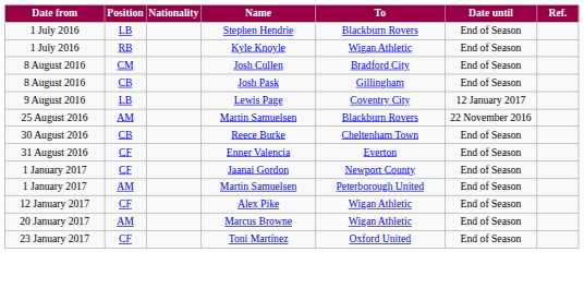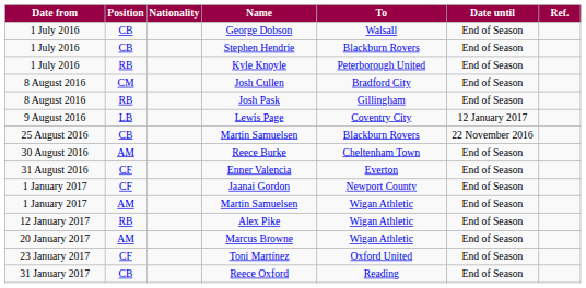 <table class="wikitable" style="text-align:center; font-size:90%; ">
 <tr>
 <th style="background:#970045; color:#fff; width:130px;">Date from</th>
 <th style="background:#970045; color:#fff; width:50px;">Position</th>
 <th style="background:#970045; color:#fff; width:50px;">Nationality</th>
 <th style="background:#970045; color:#fff; width:150px;">Name</th>
 <th style="background:#970045; color:#fff; width:170px;">To</th>
 <th style="background:#970045; color:#fff; width:120px;">Date until</th>
 <th style="background:#970045; color:#fff; width:50px;">Ref.</th>
 </tr>
 <tr>
 <td>1 July 2016</td>
-<td><a href='#'>LB</a></td>
+<td><a href='#'>CB</a></td>
+<td></td>
+<td><a href='#'>George Dobson</a></td>
+<td><a href='#'>Walsall</a></td>
+<td>End of Season</td>
+<td></td>
+</tr>
+<tr>
+<td>1 July 2016</td>
+<td><a href='#'>CB</a></td>
 <td></td>
 <td><a href='#'>Stephen Hendrie</a></td>
 <td><a href='#'>Blackburn Rovers</a></td>
 <td>End of Season</td>
 <td></td>
 </tr>
 <tr>
 <td>1 July 2016</td>
 <td><a href='#'>RB</a></td>
 <td></td>
 <td><a href='#'>Kyle Knoyle</a></td>
-<td><a href='#'>Wigan Athletic</a></td>
+<td><a href='#'>Peterborough United</a></td>
 <td>End of Season</td>
 <td></td>
 </tr>
 <tr>
 <td>8 August 2016</td>
 <td><a href='#'>CM</a></td>
 <td></td>
 <td><a href='#'>Josh Cullen</a></td>
 <td><a href='#'>Bradford City</a></td>
 <td>End of Season</td>
 <td></td>
 </tr>
 <tr>
 <td>8 August 2016</td>
-<td><a href='#'>CB</a></td>
+<td><a href='#'>RB</a></td>
 <td></td>
 <td><a href='#'>Josh Pask</a></td>
 <td><a href='#'>Gillingham</a></td>
 <td>End of Season</td>
 <td></td>
 </tr>
 <tr>
 <td>9 August 2016</td>
 <td><a href='#'>LB</a></td>
 <td></td>
 <td><a href='#'>Lewis Page</a></td>
 <td><a href='#'>Coventry City</a></td>
 <td>12 January 2017</td>
 <td></td>
 </tr>
 <tr>
 <td>25 August 2016</td>
-<td><a href='#'>AM</a></td>
+<td><a href='#'>CB</a></td>
 <td></td>
 <td><a href='#'>Martin Samuelsen</a></td>
 <td><a href='#'>Blackburn Rovers</a></td>
 <td>22 November 2016</td>
 <td></td>
 </tr>
 <tr>
 <td>30 August 2016</td>
-<td><a href='#'>CB</a></td>
+<td><a href='#'>AM</a></td>
 <td></td>
 <td><a href='#'>Reece Burke</a></td>
 <td><a href='#'>Cheltenham Town</a></td>
 <td>End of Season</td>
 <td></td>
 </tr>
 <tr>
 <td>31 August 2016</td>
 <td><a href='#'>CF</a></td>
 <td></td>
 <td><a href='#'>Enner Valencia</a></td>
 <td><a href='#'>Everton</a></td>
 <td>End of Season</td>
 <td></td>
 </tr>
 <tr>
 <td>1 January 2017</td>
 <td><a href='#'>CF</a></td>
 <td></td>
 <td><a href='#'>Jaanai Gordon</a></td>
 <td><a href='#'>Newport County</a></td>
 <td>End of Season</td>
 <td></td>
 </tr>
 <tr>
 <td>1 January 2017</td>
 <td><a href='#'>AM</a></td>
 <td></td>
 <td><a href='#'>Martin Samuelsen</a></td>
-<td><a href='#'>Peterborough United</a></td>
+<td><a href='#'>Wigan Athletic</a></td>
 <td>End of Season</td>
 <td></td>
 </tr>
 <tr>
 <td>12 January 2017</td>
-<td><a href='#'>CF</a></td>
+<td><a href='#'>RB</a></td>
 <td></td>
 <td><a href='#'>Alex Pike</a></td>
 <td><a href='#'>Wigan Athletic</a></td>
 <td>End of Season</td>
 <td></td>
 </tr>
 <tr>
 <td>20 January 2017</td>
 <td><a href='#'>AM</a></td>
 <td></td>
 <td><a href='#'>Marcus Browne</a></td>
 <td><a href='#'>Wigan Athletic</a></td>
 <td>End of Season</td>
 <td></td>
 </tr>
 <tr>
 <td>23 January 2017</td>
 <td><a href='#'>CF</a></td>
 <td></td>
 <td><a href='#'>Toni Martínez</a></td>
 <td><a href='#'>Oxford United</a></td>
 <td>End of Season</td>
 <td></td>
 </tr>
+<tr>
+<td>31 January 2017</td>
+<td><a href='#'>CB</a></td>
+<td></td>
+<td><a href='#'>Reece Oxford</a></td>
+<td><a href='#'>Reading</a></td>
+<td>End of Season</td>
+<td></td>
+</tr>
 </table>
